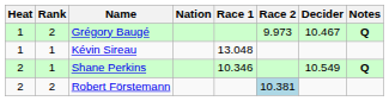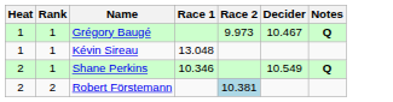 <table class="wikitable sortable" style="text-align:center">
 <tr>
 <th>Heat</th>
 <th>Rank</th>
 <th>Name</th>
-<th>Nation</th>
 <th>Race 1</th>
 <th>Race 2</th>
 <th>Decider</th>
 <th>Notes</th>
 </tr>
 <tr style="background: #ccffcc;">
 <td>1</td>
-<td>2</td>
+<td>1</td>
 <td align=left><a href='#'>Grégory Baugé</a></td>
-<td align=left></td>
 <td></td>
 <td>9.973</td>
 <td>10.467</td>
 <td><strong>Q</strong></td>
 </tr>
 <tr>
 <td>1</td>
 <td>1</td>
 <td align=left><a href='#'>Kévin Sireau</a></td>
-<td align=left></td>
 <td>13.048</td>
 <td></td>
 <td></td>
 <td></td>
 </tr>
 <tr style="background: #ccffcc;">
 <td>2</td>
 <td>1</td>
 <td align=left><a href='#'>Shane Perkins</a></td>
-<td align=left></td>
 <td>10.346</td>
 <td></td>
 <td>10.549</td>
 <td><strong>Q</strong></td>
 </tr>
 <tr>
 <td>2</td>
 <td>2</td>
 <td align=left><a href='#'>Robert Förstemann</a></td>
-<td align=left></td>
 <td></td>
 <td style="background: lightblue;">10.381</td>
 <td></td>
 <td></td>
 </tr>
 </table>
